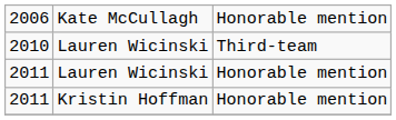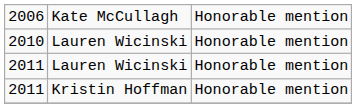 <table class="wikitable">
 <tr>
 <td>2006</td>
 <td>Kate McCullagh</td>
 <td>Honorable mention</td>
 </tr>
 <tr>
 <td>2010</td>
 <td>Lauren Wicinski</td>
-<td>Third-team</td>
+<td>Honorable mention</td>
 </tr>
 <tr>
 <td>2011</td>
 <td>Lauren Wicinski</td>
 <td>Honorable mention</td>
 </tr>
 <tr>
 <td>2011</td>
 <td>Kristin Hoffman</td>
 <td>Honorable mention</td>
 </tr>
 <tr>
 </tr>
 </table>
